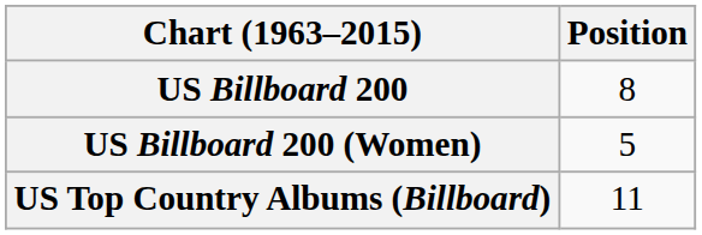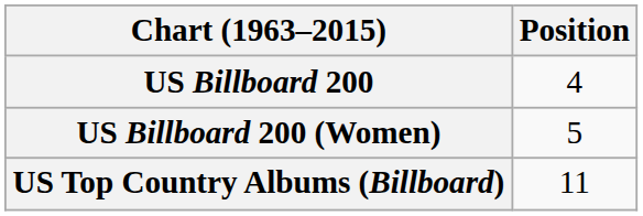 <table class="wikitable sortable plainrowheaders" style="text-align:center;">
 <tr>
 <th scope="col">Chart (1963–2015)</th>
 <th scope="col">Position</th>
 </tr>
 <tr>
 <th scope="row">US <em>Billboard</em> 200</th>
-<td>8</td>
+<td>4</td>
 </tr>
 <tr>
 <th scope="row">US <em>Billboard</em> 200 (Women)</th>
 <td>5</td>
 </tr>
 <tr>
 <th scope="row">US Top Country Albums (<em>Billboard</em>)</th>
 <td>11</td>
 </tr>
 </table>
